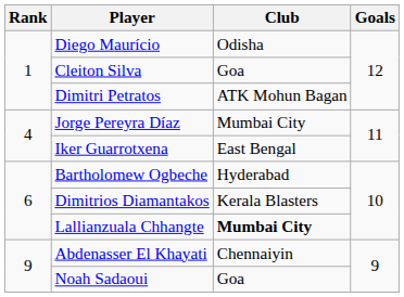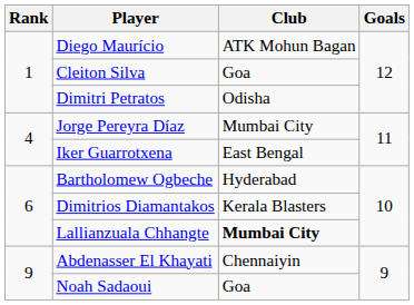 <table class="wikitable sortable" style="text-align:center">
 <tr>
 <th>Rank</th>
 <th>Player</th>
 <th>Club</th>
 <th>Goals</th>
 </tr>
 <tr>
 <td rowspan="3">1</td>
 <td align="left"> <a href='#'>Diego Maurício</a></td>
-<td align="left">Odisha</td>
+<td align="left">ATK Mohun Bagan</td>
 <td rowspan="3">12</td>
 </tr>
 <tr>
 <td align="left"> <a href='#'>Cleiton Silva</a></td>
 <td align="left">Goa</td>
 </tr>
 <tr>
 <td align="left"> <a href='#'>Dimitri Petratos</a></td>
-<td align="left">ATK Mohun Bagan</td>
+<td align="left">Odisha</td>
 </tr>
 <tr>
 <td rowspan="2">4</td>
 <td align="left"> <a href='#'>Jorge Pereyra Díaz</a></td>
 <td align="left">Mumbai City</td>
 <td rowspan="2">11</td>
 </tr>
 <tr>
 <td align="left"> <a href='#'>Iker Guarrotxena</a></td>
 <td align="left">East Bengal</td>
 </tr>
 <tr>
 <td rowspan="3">6</td>
 <td align="left"> <a href='#'>Bartholomew Ogbeche</a></td>
 <td align="left">Hyderabad</td>
 <td rowspan="3">10</td>
 </tr>
 <tr>
 <td align="left"> <a href='#'>Dimitrios Diamantakos</a></td>
 <td align="left">Kerala Blasters</td>
 </tr>
 <tr>
 <td align="left"> <a href='#'>Lallianzuala Chhangte</a></td>
 <td align="left"><strong>Mumbai City</strong></td>
 </tr>
 <tr>
 <td rowspan="2">9</td>
 <td align="left"> <a href='#'>Abdenasser El Khayati</a></td>
 <td align="left">Chennaiyin</td>
 <td rowspan="2">9</td>
 </tr>
 <tr>
 <td align="left"> <a href='#'>Noah Sadaoui</a></td>
 <td align="left">Goa</td>
 </tr>
 </table>
